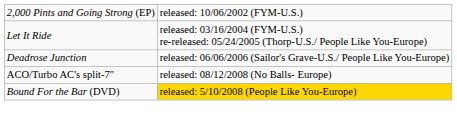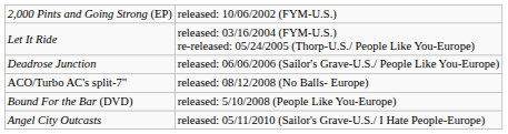 <table class="wikitable">
 <tr>
 <td><em>2,000 Pints and Going Strong</em> (EP)</td>
 <td>released: 10/06/2002 (FYM-U.S.)</td>
 </tr>
 <tr>
 <td><em>Let It Ride</em></td>
 <td>released: 03/16/2004 (FYM-U.S.)<br>re-released: 05/24/2005 (Thorp-U.S./ People Like You-Europe)</td>
 </tr>
 <tr>
 <td><em>Deadrose Junction</em></td>
 <td>released: 06/06/2006 (Sailor's Grave-U.S./ People Like You-Europe)</td>
 </tr>
 <tr>
 <td>ACO/Turbo AC's split-7"</td>
 <td>released: 08/12/2008 (No Balls- Europe)</td>
 </tr>
 <tr>
 <td><em>Bound For the Bar</em> (DVD)</td>
-<td style="background: gold;">released: 5/10/2008 (People Like You-Europe)</td>
+<td>released: 5/10/2008 (People Like You-Europe)</td>
+</tr>
+<tr>
+<td><em>Angel City Outcasts</em></td>
+<td>released: 05/11/2010 (Sailor's Grave-U.S./ I Hate People-Europe)</td>
 </tr>
 </table>
